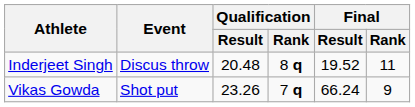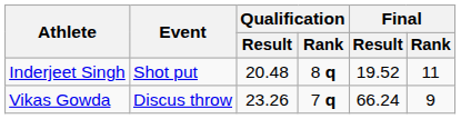 <table class="wikitable" style="font-size:90%">
 <tr>
 <th rowspan="2">Athlete</th>
 <th rowspan="2">Event</th>
 <th colspan="2">Qualification</th>
 <th colspan="2">Final</th>
 </tr>
 <tr style="font-size:95%">
 <th>Result</th>
 <th>Rank</th>
 <th>Result</th>
 <th>Rank</th>
 </tr>
 <tr style=text-align:center>
 <td style=text-align:left><a href='#'>Inderjeet Singh</a></td>
-<td style=text-align:left><a href='#'>Discus throw</a></td>
+<td style=text-align:left><a href='#'>Shot put</a></td>
 <td>20.48</td>
 <td>8 <strong>q</strong></td>
 <td>19.52</td>
 <td>11</td>
 </tr>
 <tr style=text-align:center>
 <td style=text-align:left><a href='#'>Vikas Gowda</a></td>
-<td style=text-align:left><a href='#'>Shot put</a></td>
+<td style=text-align:left><a href='#'>Discus throw</a></td>
 <td>23.26</td>
 <td>7 <strong>q</strong></td>
 <td>66.24</td>
 <td>9</td>
 </tr>
 </table>
